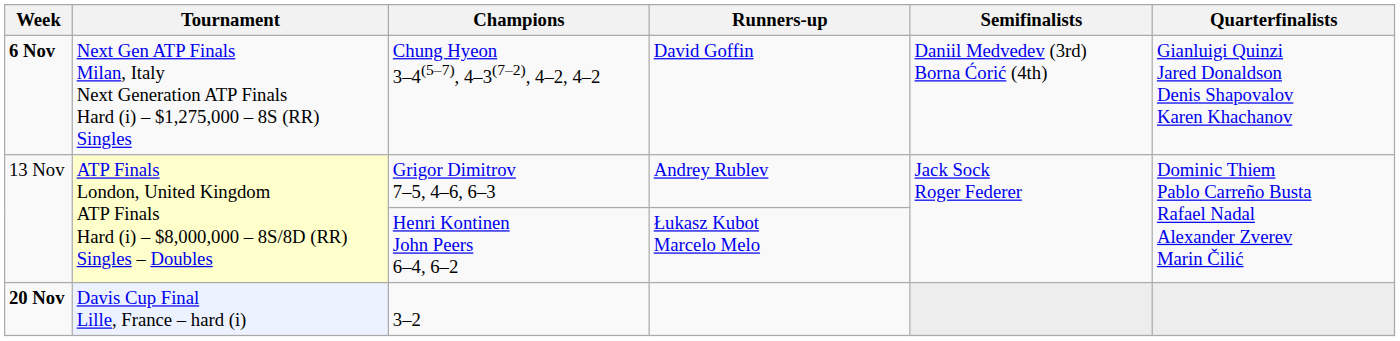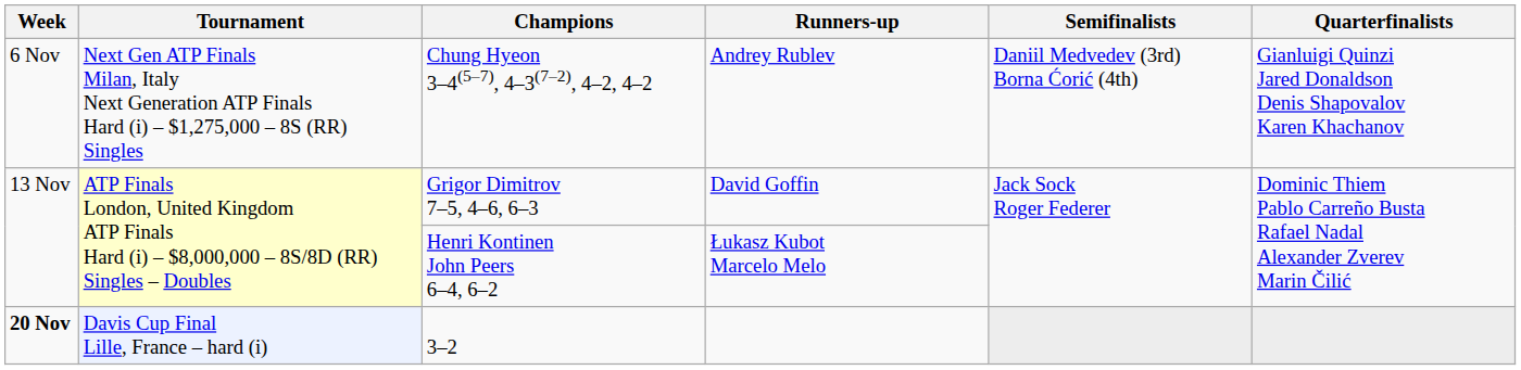 <table class=wikitable style=font-size:95%>
 <tr>
 <th style="width:48px;">Week</th>
 <th style="width:250px;">Tournament</th>
 <th style="width:205px;">Champions</th>
 <th style="width:205px;">Runners-up</th>
 <th style="width:190px;">Semifinalists</th>
 <th style="width:190px;">Quarterfinalists</th>
 </tr>
 <tr valign=top>
-<td rowspan=1><strong>6 Nov</strong></td>
+<td rowspan=1>6 Nov</td>
 <td><a href='#'>Next Gen ATP Finals</a><br> <a href='#'>Milan</a>, Italy<br>Next Generation ATP Finals <br>Hard (i) – $1,275,000 – 8S (RR) <br><a href='#'>Singles</a></td>
 <td> <a href='#'>Chung Hyeon</a><br>3–4<sup>(5–7)</sup>, 4–3<sup>(7–2)</sup>, 4–2, 4–2</td>
-<td> <a href='#'>David Goffin</a></td>
+<td> <a href='#'>Andrey Rublev</a></td>
 <td rowspan=1> <a href='#'>Daniil Medvedev</a> (3rd)<br> <a href='#'>Borna Ćorić</a> (4th)</td>
 <td>  <a href='#'>Gianluigi Quinzi</a><br>  <a href='#'>Jared Donaldson</a><br> <a href='#'>Denis Shapovalov</a><br> <a href='#'>Karen Khachanov</a></td>
 </tr>
 <tr valign=top>
 <td rowspan=2>13 Nov</td>
 <td bgcolor=#ffffcc rowspan=2><a href='#'>ATP Finals</a><br> London, United Kingdom<br>ATP Finals<br>Hard (i) – $8,000,000 – 8S/8D (RR)<br><a href='#'>Singles</a> – <a href='#'>Doubles</a></td>
 <td> <a href='#'>Grigor Dimitrov</a><br>7–5, 4–6, 6–3</td>
-<td> <a href='#'>Andrey Rublev</a></td>
+<td> <a href='#'>David Goffin</a></td>
 <td rowspan=2> <a href='#'>Jack Sock</a><br> <a href='#'>Roger Federer</a></td>
 <td rowspan=2>  <a href='#'>Dominic Thiem</a><br> <a href='#'>Pablo Carreño Busta</a><br> <a href='#'>Rafael Nadal</a><br> <a href='#'>Alexander Zverev</a><br> <a href='#'>Marin Čilić</a></td>
 </tr>
 <tr valign=top>
 <td> <a href='#'>Henri Kontinen</a><br> <a href='#'>John Peers</a><br>6–4, 6–2</td>
 <td> <a href='#'>Łukasz Kubot</a><br> <a href='#'>Marcelo Melo</a></td>
 </tr>
 <tr valign=top>
 <td rowspan=1><strong>20 Nov</strong></td>
 <td bgcolor=#ECF2FF><a href='#'>Davis Cup Final</a> <br><a href='#'>Lille</a>, France – hard (i)</td>
 <td><br> 3–2</td>
 <td></td>
 <td bgcolor=#ededed></td>
 <td bgcolor=#ededed></td>
 </tr>
 </table>
